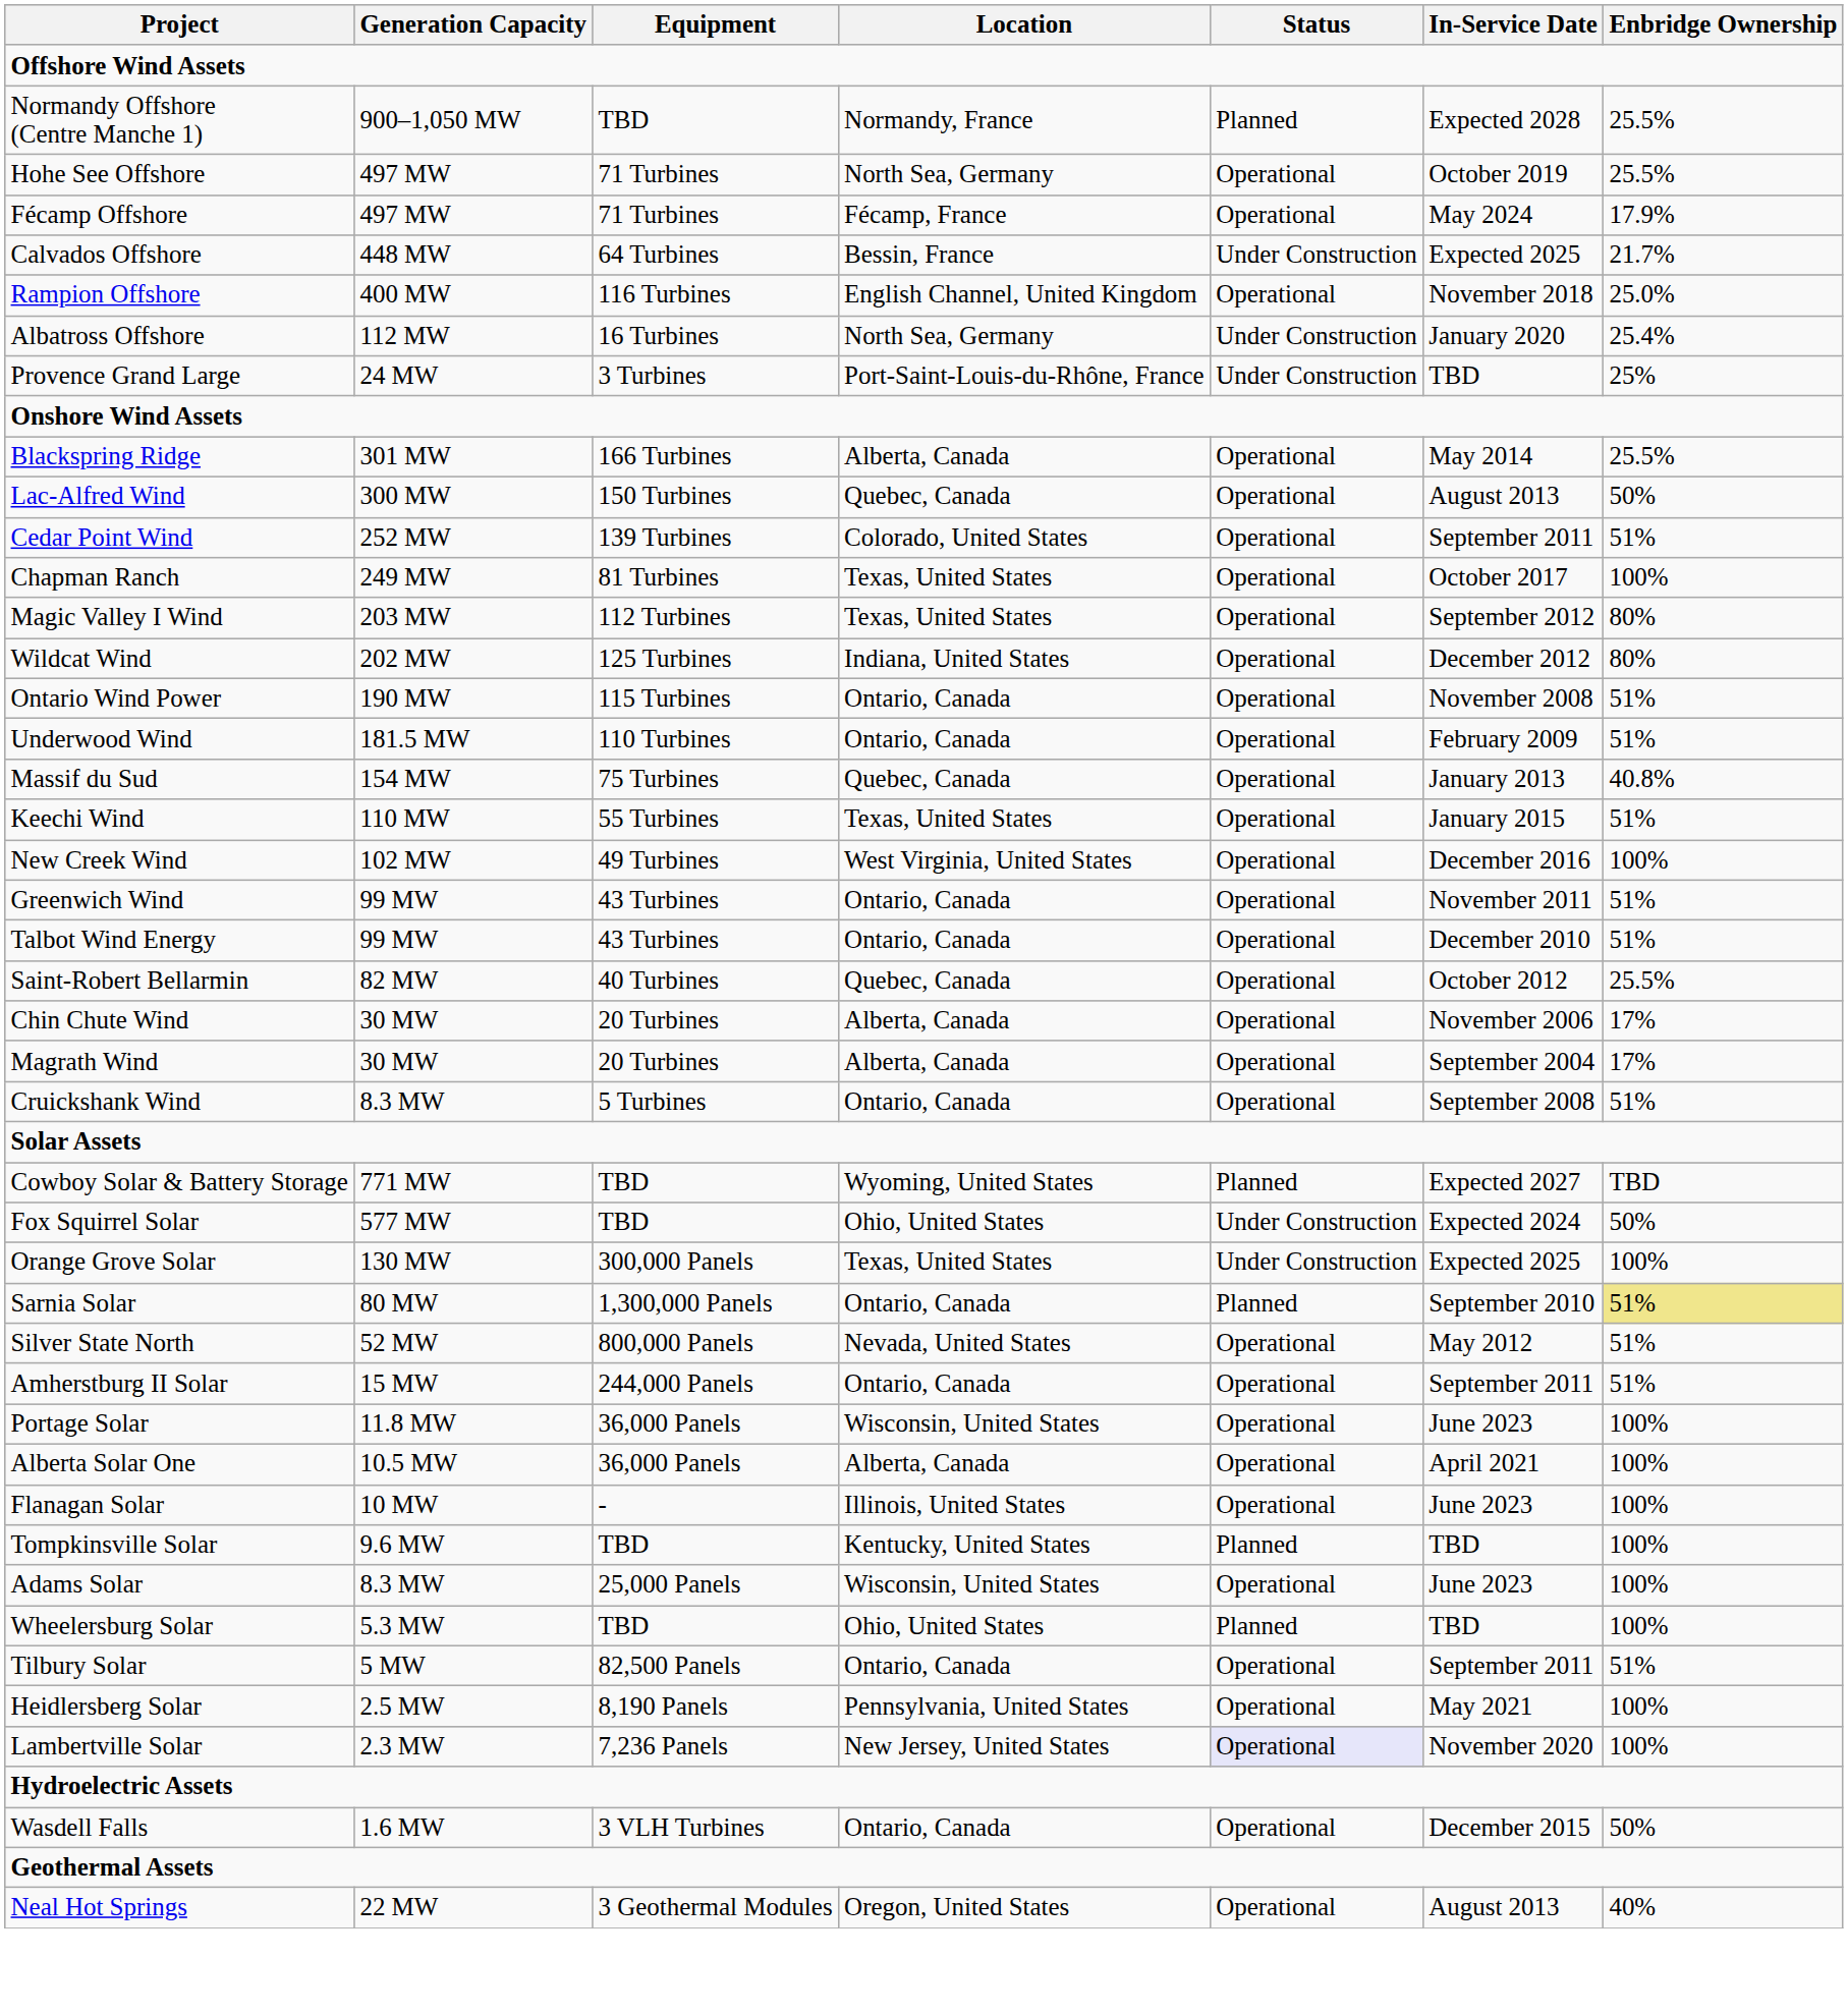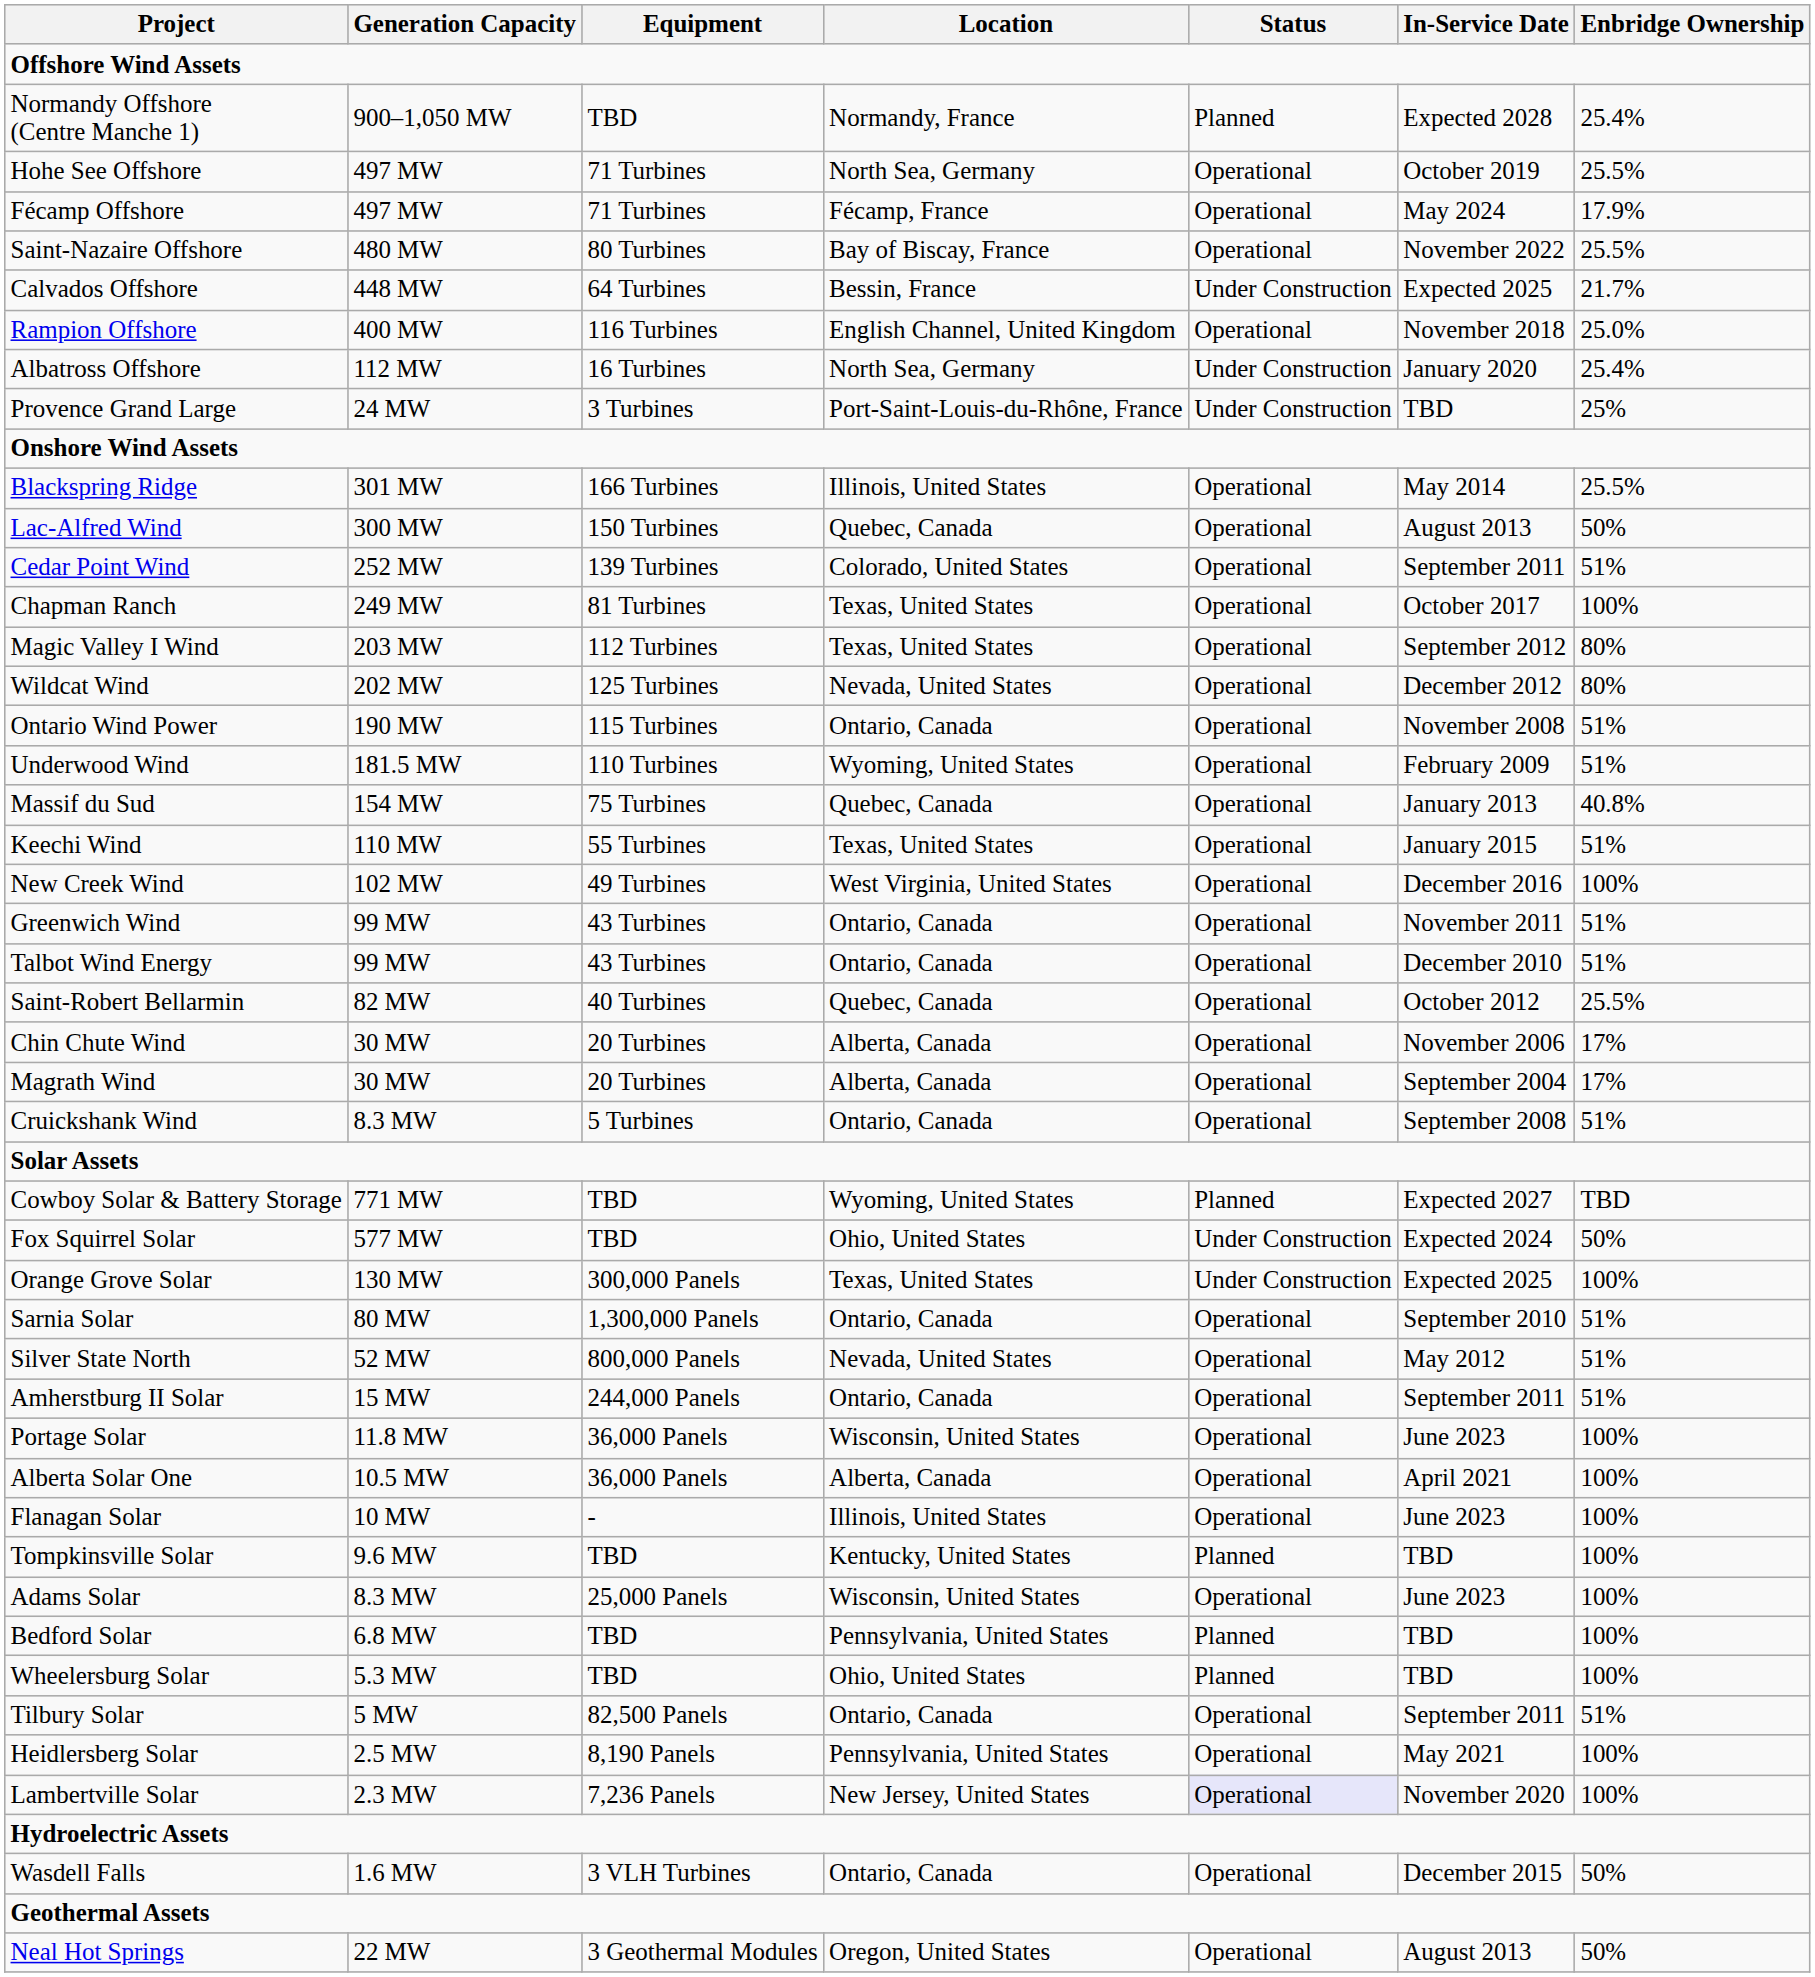 <table class="wikitable">
 <tr>
 <th>Project</th>
 <th>Generation Capacity</th>
 <th>Equipment</th>
 <th>Location</th>
 <th>Status</th>
 <th>In-Service Date</th>
 <th>Enbridge Ownership</th>
 </tr>
 <tr>
 <td colspan="7"><strong>Offshore Wind Assets</strong></td>
 </tr>
 <tr>
 <td>Normandy Offshore<br>(Centre Manche 1)</td>
 <td>900–1,050 MW</td>
 <td>TBD</td>
 <td>Normandy, France</td>
 <td>Planned</td>
 <td>Expected 2028</td>
-<td>25.5%</td>
+<td>25.4%</td>
 </tr>
 <tr>
 <td>Hohe See Offshore</td>
 <td>497 MW</td>
 <td>71 Turbines</td>
 <td>North Sea, Germany</td>
 <td>Operational</td>
 <td>October 2019</td>
 <td>25.5%</td>
 </tr>
 <tr>
 <td>Fécamp Offshore</td>
 <td>497 MW</td>
 <td>71 Turbines</td>
 <td>Fécamp, France</td>
 <td>Operational</td>
 <td>May 2024</td>
 <td>17.9%</td>
+</tr>
+<tr>
+<td>Saint-Nazaire Offshore</td>
+<td>480 MW</td>
+<td>80 Turbines</td>
+<td>Bay of Biscay, France</td>
+<td>Operational</td>
+<td>November 2022</td>
+<td>25.5%</td>
 </tr>
 <tr>
 <td>Calvados Offshore</td>
 <td>448 MW</td>
 <td>64 Turbines</td>
 <td>Bessin, France</td>
 <td>Under Construction</td>
 <td>Expected 2025</td>
 <td>21.7%</td>
 </tr>
 <tr>
 <td><a href='#'>Rampion Offshore</a></td>
 <td>400 MW</td>
 <td>116 Turbines</td>
 <td>English Channel, United Kingdom</td>
 <td>Operational</td>
 <td>November 2018</td>
 <td>25.0%</td>
 </tr>
 <tr>
 <td>Albatross Offshore</td>
 <td>112 MW</td>
 <td>16 Turbines</td>
 <td>North Sea, Germany</td>
 <td>Under Construction</td>
 <td>January 2020</td>
 <td>25.4%</td>
 </tr>
 <tr>
 <td>Provence Grand Large</td>
 <td>24 MW</td>
 <td>3 Turbines</td>
 <td>Port-Saint-Louis-du-Rhône, France</td>
 <td>Under Construction</td>
 <td>TBD</td>
 <td>25%</td>
 </tr>
 <tr>
 <td colspan="7"><strong>Onshore Wind Assets</strong></td>
 </tr>
 <tr>
 <td><a href='#'>Blackspring Ridge</a></td>
 <td>301 MW</td>
 <td>166 Turbines</td>
-<td>Alberta, Canada</td>
+<td>Illinois, United States</td>
 <td>Operational</td>
 <td>May 2014</td>
 <td>25.5%</td>
 </tr>
 <tr>
 <td><a href='#'>Lac-Alfred Wind</a></td>
 <td>300 MW</td>
 <td>150 Turbines</td>
 <td>Quebec, Canada</td>
 <td>Operational</td>
 <td>August 2013</td>
 <td>50%</td>
 </tr>
 <tr>
 <td><a href='#'>Cedar Point Wind</a></td>
 <td>252 MW</td>
 <td>139 Turbines</td>
 <td>Colorado, United States</td>
 <td>Operational</td>
 <td>September 2011</td>
 <td>51%</td>
 </tr>
 <tr>
 <td>Chapman Ranch</td>
 <td>249 MW</td>
 <td>81 Turbines</td>
 <td>Texas, United States</td>
 <td>Operational</td>
 <td>October 2017</td>
 <td>100%</td>
 </tr>
 <tr>
 <td>Magic Valley I Wind</td>
 <td>203 MW</td>
 <td>112 Turbines</td>
 <td>Texas, United States</td>
 <td>Operational</td>
 <td>September 2012</td>
 <td>80%</td>
 </tr>
 <tr>
 <td>Wildcat Wind</td>
 <td>202 MW</td>
 <td>125 Turbines</td>
-<td>Indiana, United States</td>
+<td>Nevada, United States</td>
 <td>Operational</td>
 <td>December 2012</td>
 <td>80%</td>
 </tr>
 <tr>
 <td>Ontario Wind Power</td>
 <td>190 MW</td>
 <td>115 Turbines</td>
 <td>Ontario, Canada</td>
 <td>Operational</td>
 <td>November 2008</td>
 <td>51%</td>
 </tr>
 <tr>
 <td>Underwood Wind</td>
 <td>181.5 MW</td>
 <td>110 Turbines</td>
-<td>Ontario, Canada</td>
+<td>Wyoming, United States</td>
 <td>Operational</td>
 <td>February 2009</td>
 <td>51%</td>
 </tr>
 <tr>
 <td>Massif du Sud</td>
 <td>154 MW</td>
 <td>75 Turbines</td>
 <td>Quebec, Canada</td>
 <td>Operational</td>
 <td>January 2013</td>
 <td>40.8%</td>
 </tr>
 <tr>
 <td>Keechi Wind</td>
 <td>110 MW</td>
 <td>55 Turbines</td>
 <td>Texas, United States</td>
 <td>Operational</td>
 <td>January 2015</td>
 <td>51%</td>
 </tr>
 <tr>
 <td>New Creek Wind</td>
 <td>102 MW</td>
 <td>49 Turbines</td>
 <td>West Virginia, United States</td>
 <td>Operational</td>
 <td>December 2016</td>
 <td>100%</td>
 </tr>
 <tr>
 <td>Greenwich Wind</td>
 <td>99 MW</td>
 <td>43 Turbines</td>
 <td>Ontario, Canada</td>
 <td>Operational</td>
 <td>November 2011</td>
 <td>51%</td>
 </tr>
 <tr>
 <td>Talbot Wind Energy</td>
 <td>99 MW</td>
 <td>43 Turbines</td>
 <td>Ontario, Canada</td>
 <td>Operational</td>
 <td>December 2010</td>
 <td>51%</td>
 </tr>
 <tr>
 <td>Saint-Robert Bellarmin</td>
 <td>82 MW</td>
 <td>40 Turbines</td>
 <td>Quebec, Canada</td>
 <td>Operational</td>
 <td>October 2012</td>
 <td>25.5%</td>
 </tr>
 <tr>
 <td>Chin Chute Wind</td>
 <td>30 MW</td>
 <td>20 Turbines</td>
 <td>Alberta, Canada</td>
 <td>Operational</td>
 <td>November 2006</td>
 <td>17%</td>
 </tr>
 <tr>
 <td>Magrath Wind</td>
 <td>30 MW</td>
 <td>20 Turbines</td>
 <td>Alberta, Canada</td>
 <td>Operational</td>
 <td>September 2004</td>
 <td>17%</td>
 </tr>
 <tr>
 <td>Cruickshank Wind</td>
 <td>8.3 MW</td>
 <td>5 Turbines</td>
 <td>Ontario, Canada</td>
 <td>Operational</td>
 <td>September 2008</td>
 <td>51%</td>
 </tr>
 <tr>
 <td colspan="7"><strong>Solar Assets</strong></td>
 </tr>
 <tr>
 <td>Cowboy Solar & Battery Storage</td>
 <td>771 MW</td>
 <td>TBD</td>
 <td>Wyoming, United States</td>
 <td>Planned</td>
 <td>Expected 2027</td>
 <td>TBD</td>
 </tr>
 <tr>
 <td>Fox Squirrel Solar</td>
 <td>577 MW</td>
 <td>TBD</td>
 <td>Ohio, United States</td>
 <td>Under Construction</td>
 <td>Expected 2024</td>
 <td>50%</td>
 </tr>
 <tr>
 <td>Orange Grove Solar</td>
 <td>130 MW</td>
 <td>300,000 Panels</td>
 <td>Texas, United States</td>
 <td>Under Construction</td>
 <td>Expected 2025</td>
 <td>100%</td>
 </tr>
 <tr>
 <td>Sarnia Solar</td>
 <td>80 MW</td>
 <td>1,300,000 Panels</td>
 <td>Ontario, Canada</td>
-<td>Planned</td>
+<td>Operational</td>
 <td>September 2010</td>
-<td style="background: khaki;">51%</td>
+<td>51%</td>
 </tr>
 <tr>
 <td>Silver State North</td>
 <td>52 MW</td>
 <td>800,000 Panels</td>
 <td>Nevada, United States</td>
 <td>Operational</td>
 <td>May 2012</td>
 <td>51%</td>
 </tr>
 <tr>
 <td>Amherstburg II Solar</td>
 <td>15 MW</td>
 <td>244,000 Panels</td>
 <td>Ontario, Canada</td>
 <td>Operational</td>
 <td>September 2011</td>
 <td>51%</td>
 </tr>
 <tr>
 <td>Portage Solar</td>
 <td>11.8 MW</td>
 <td>36,000 Panels</td>
 <td>Wisconsin, United States</td>
 <td>Operational</td>
 <td>June 2023</td>
 <td>100%</td>
 </tr>
 <tr>
 <td>Alberta Solar One</td>
 <td>10.5 MW</td>
 <td>36,000 Panels</td>
 <td>Alberta, Canada</td>
 <td>Operational</td>
 <td>April 2021</td>
 <td>100%</td>
 </tr>
 <tr>
 <td>Flanagan Solar</td>
 <td>10 MW</td>
 <td>-</td>
 <td>Illinois, United States</td>
 <td>Operational</td>
 <td>June 2023</td>
 <td>100%</td>
 </tr>
 <tr>
 <td>Tompkinsville Solar</td>
 <td>9.6 MW</td>
 <td>TBD</td>
 <td>Kentucky, United States</td>
 <td>Planned</td>
 <td>TBD</td>
 <td>100%</td>
 </tr>
 <tr>
 <td>Adams Solar</td>
 <td>8.3 MW</td>
 <td>25,000 Panels</td>
 <td>Wisconsin, United States</td>
 <td>Operational</td>
 <td>June 2023</td>
 <td>100%</td>
 </tr>
 <tr>
+<td>Bedford Solar</td>
+<td>6.8 MW</td>
+<td>TBD</td>
+<td>Pennsylvania, United States</td>
+<td>Planned</td>
+<td>TBD</td>
+<td>100%</td>
+</tr>
+<tr>
 <td>Wheelersburg Solar</td>
 <td>5.3 MW</td>
 <td>TBD</td>
 <td>Ohio, United States</td>
 <td>Planned</td>
 <td>TBD</td>
 <td>100%</td>
 </tr>
 <tr>
 <td>Tilbury Solar</td>
 <td>5 MW</td>
 <td>82,500 Panels</td>
 <td>Ontario, Canada</td>
 <td>Operational</td>
 <td>September 2011</td>
 <td>51%</td>
 </tr>
 <tr>
 <td>Heidlersberg Solar</td>
 <td>2.5 MW</td>
 <td>8,190 Panels</td>
 <td>Pennsylvania, United States</td>
 <td>Operational</td>
 <td>May 2021</td>
 <td>100%</td>
 </tr>
 <tr>
 <td>Lambertville Solar</td>
 <td>2.3 MW</td>
 <td>7,236 Panels</td>
 <td>New Jersey, United States</td>
 <td style="background: lavender;">Operational</td>
 <td>November 2020</td>
 <td>100%</td>
 </tr>
 <tr>
 <td colspan="7"><strong>Hydroelectric Assets</strong></td>
 </tr>
 <tr>
 <td>Wasdell Falls</td>
 <td>1.6 MW</td>
 <td>3 VLH Turbines</td>
 <td>Ontario, Canada</td>
 <td>Operational</td>
 <td>December 2015</td>
 <td>50%</td>
 </tr>
 <tr>
 <td colspan="7"><strong>Geothermal Assets</strong></td>
 </tr>
 <tr>
 <td><a href='#'>Neal Hot Springs</a></td>
 <td>22 MW</td>
 <td>3 Geothermal Modules</td>
 <td>Oregon, United States</td>
 <td>Operational</td>
 <td>August 2013</td>
-<td>40%</td>
+<td>50%</td>
 </tr>
 </table>
